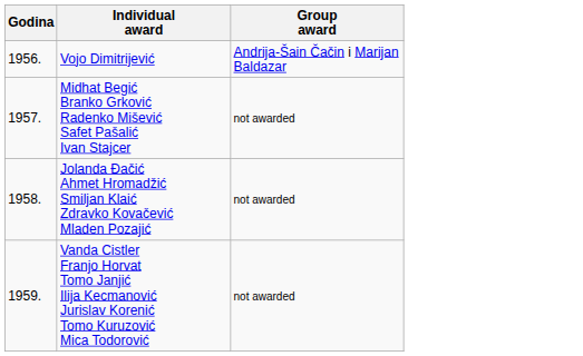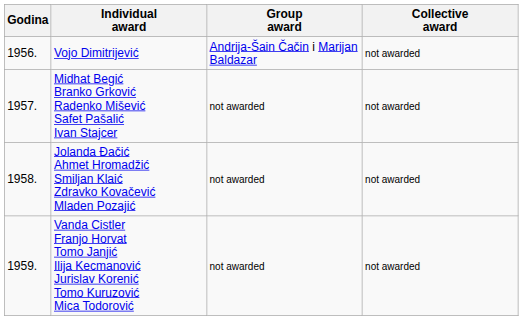 <table class="wikitable">
 <tr>
 <th width="50">Godina</th>
 <th width="200">Individual<br>award</th>
 <th width="200">Group<br>award</th>
+<th width="200">Collective<br>award</th>
 </tr>
 <tr>
 <td>1956.</td>
 <td><a href='#'>Vojo Dimitrijević</a></td>
 <td><a href='#'>Andrija-Šain Čačin</a> i <a href='#'>Marijan Baldazar</a></td>
+<td><small> not awarded </small></td>
 </tr>
 <tr>
 <td>1957.</td>
 <td><a href='#'>Midhat Begić</a><br><a href='#'>Branko Grković</a><br><a href='#'>Radenko Mišević</a><br><a href='#'>Safet Pašalić</a><br><a href='#'>Ivan Stajcer</a></td>
+<td><small> not awarded </small></td>
 <td><small> not awarded </small></td>
 </tr>
 <tr>
 <td>1958.</td>
 <td><a href='#'>Jolanda Đačić</a><br><a href='#'>Ahmet Hromadžić</a><br><a href='#'>Smiljan Klaić</a><br><a href='#'>Zdravko Kovačević</a><br><a href='#'>Mladen Pozajić</a></td>
 <td><small> not awarded </small></td>
+<td><small> not awarded </small></td>
 </tr>
 <tr>
 <td>1959.</td>
 <td><a href='#'>Vanda Cistler</a><br><a href='#'>Franjo Horvat</a><br><a href='#'>Tomo Janjić</a><br><a href='#'>Ilija Kecmanović</a><br><a href='#'>Jurislav Korenić</a><br><a href='#'>Tomo Kuruzović</a><br><a href='#'>Mica Todorović</a></td>
 <td><small> not awarded </small></td>
+<td><small> not awarded </small></td>
 </tr>
 </table>
